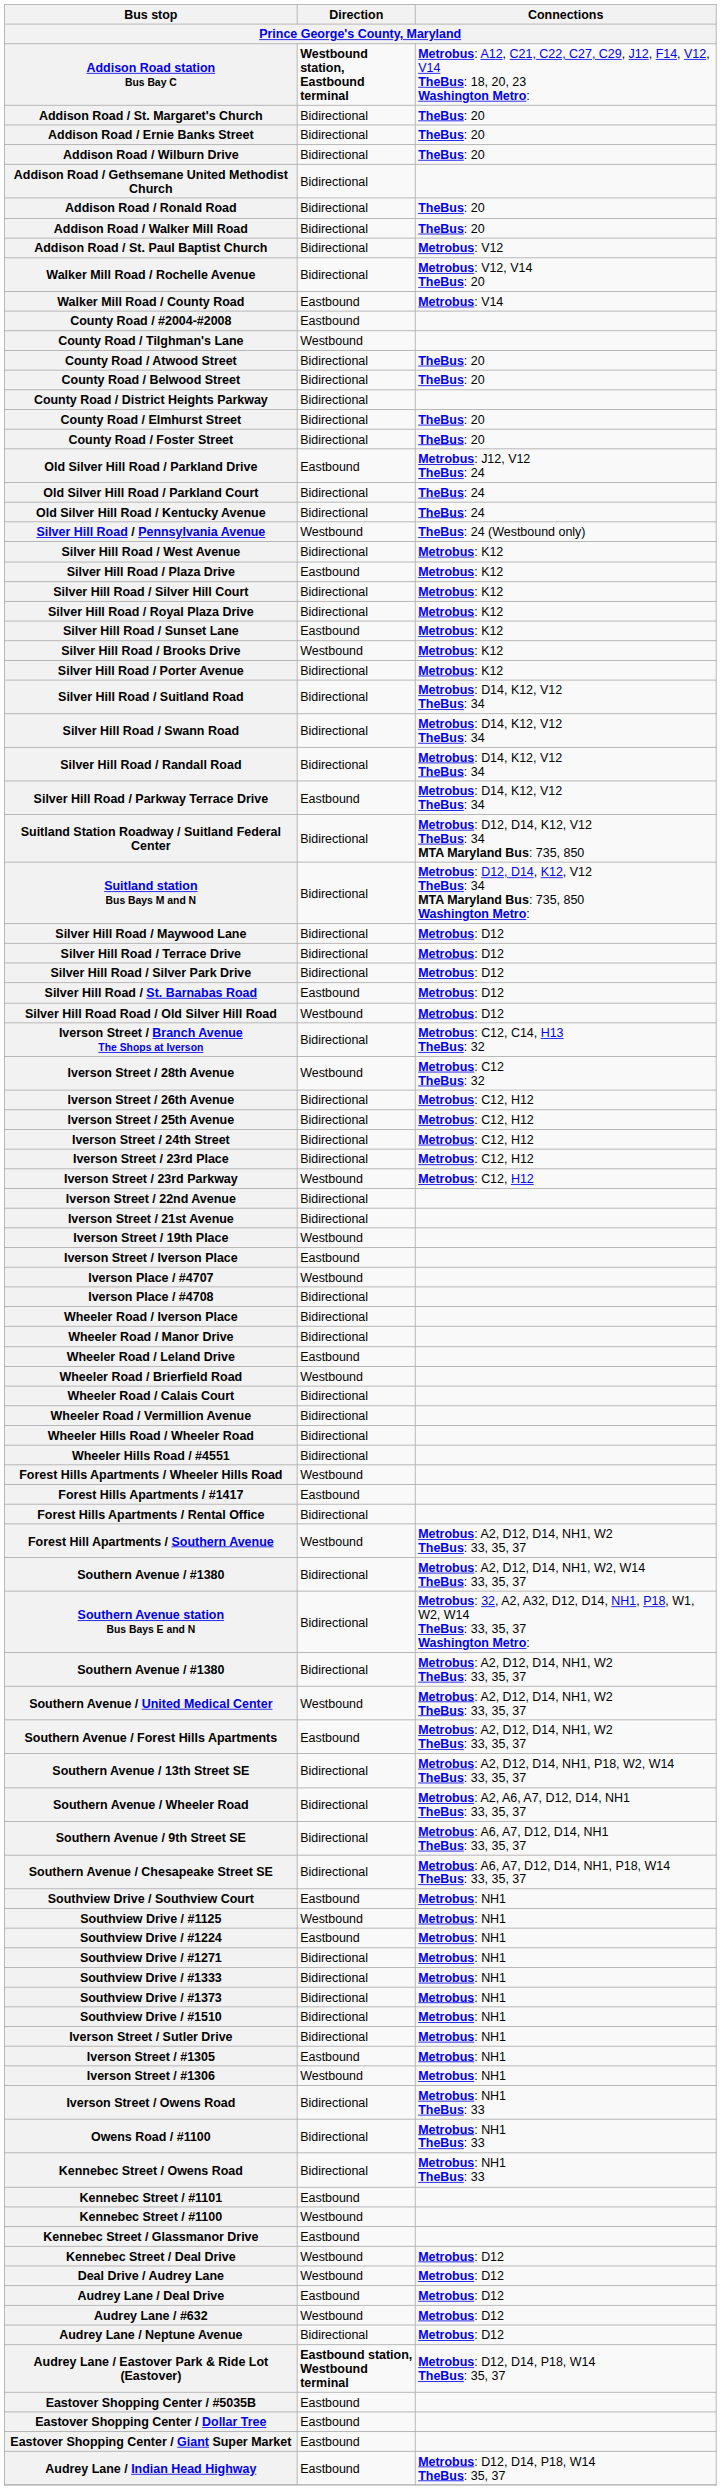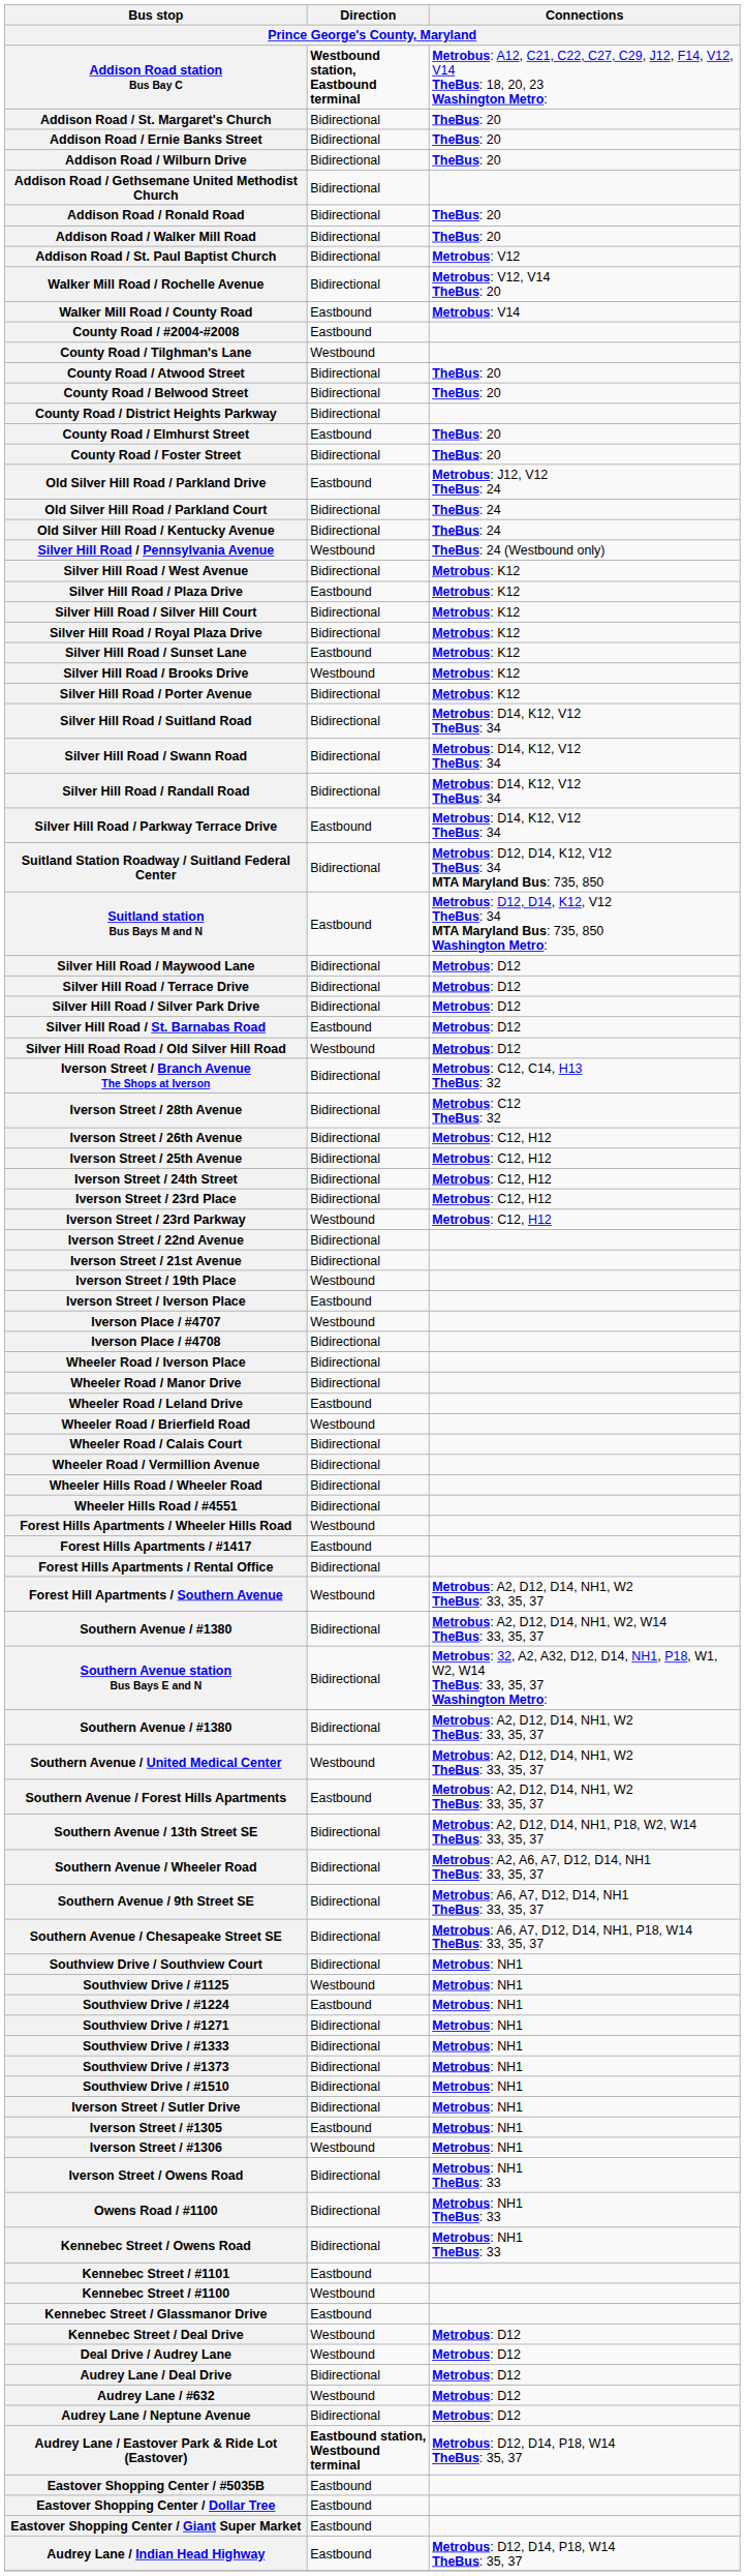 <table class="wikitable collapsible collapsed" style="font-size: 95%;">
 <tr>
 <th>Bus stop</th>
 <th>Direction</th>
 <th>Connections</th>
 </tr>
 <tr>
 <th colspan="5"><a href='#'>Prince George's County, Maryland</a></th>
 </tr>
 <tr>
 <th><a href='#'>Addison Road station</a><br><small>Bus Bay C</small></th>
 <td><strong>Westbound station,<br>Eastbound terminal</strong></td>
 <td> <strong><a href='#'>Metrobus</a></strong>: <a href='#'>A12</a>, <a href='#'>C21, C22, C27, C29</a>, <a href='#'>J12</a>, <a href='#'>F14</a>, <a href='#'>V12</a>, <a href='#'>V14</a><br>  <strong><a href='#'>TheBus</a></strong>: 18, 20, 23<br> <strong><a href='#'>Washington Metro</a></strong>:  </td>
 </tr>
 <tr>
 <th>Addison Road / St. Margaret's Church</th>
 <td>Bidirectional</td>
 <td> <strong><a href='#'>TheBus</a></strong>: 20</td>
 </tr>
 <tr>
 <th>Addison Road / Ernie Banks Street</th>
 <td>Bidirectional</td>
 <td> <strong><a href='#'>TheBus</a></strong>: 20</td>
 </tr>
 <tr>
 <th>Addison Road / Wilburn Drive</th>
 <td>Bidirectional</td>
 <td> <strong><a href='#'>TheBus</a></strong>: 20</td>
 </tr>
 <tr>
 <th>Addison Road / Gethsemane United Methodist Church</th>
 <td>Bidirectional</td>
 <td></td>
 </tr>
 <tr>
 <th>Addison Road / Ronald Road</th>
 <td>Bidirectional</td>
 <td> <strong><a href='#'>TheBus</a></strong>: 20</td>
 </tr>
 <tr>
 <th>Addison Road / Walker Mill Road</th>
 <td>Bidirectional</td>
 <td> <strong><a href='#'>TheBus</a></strong>: 20</td>
 </tr>
 <tr>
 <th>Addison Road / St. Paul Baptist Church</th>
 <td>Bidirectional</td>
 <td> <strong><a href='#'>Metrobus</a></strong>: V12</td>
 </tr>
 <tr>
 <th>Walker Mill Road / Rochelle Avenue</th>
 <td>Bidirectional</td>
 <td> <strong><a href='#'>Metrobus</a></strong>: V12, V14<br> <strong><a href='#'>TheBus</a></strong>: 20</td>
 </tr>
 <tr>
 <th>Walker Mill Road / County Road</th>
 <td>Eastbound</td>
 <td> <strong><a href='#'>Metrobus</a></strong>: V14</td>
 </tr>
 <tr>
 <th>County Road / #2004-#2008</th>
 <td>Eastbound</td>
 <td></td>
 </tr>
 <tr>
 <th>County Road / Tilghman's Lane</th>
 <td>Westbound</td>
 <td></td>
 </tr>
 <tr>
 <th>County Road / Atwood Street</th>
 <td>Bidirectional</td>
 <td> <strong><a href='#'>TheBus</a></strong>: 20</td>
 </tr>
 <tr>
 <th>County Road / Belwood Street</th>
 <td>Bidirectional</td>
 <td> <strong><a href='#'>TheBus</a></strong>: 20</td>
 </tr>
 <tr>
 <th>County Road / District Heights Parkway</th>
 <td>Bidirectional</td>
 <td></td>
 </tr>
 <tr>
 <th>County Road / Elmhurst Street</th>
-<td>Bidirectional</td>
+<td>Eastbound</td>
 <td> <strong><a href='#'>TheBus</a></strong>: 20</td>
 </tr>
 <tr>
 <th>County Road / Foster Street</th>
 <td>Bidirectional</td>
 <td> <strong><a href='#'>TheBus</a></strong>: 20</td>
 </tr>
 <tr>
 <th>Old Silver Hill Road / Parkland Drive</th>
 <td>Eastbound</td>
 <td> <strong><a href='#'>Metrobus</a></strong>: J12, V12<br> <strong><a href='#'>TheBus</a></strong>: 24</td>
 </tr>
 <tr>
 <th>Old Silver Hill Road / Parkland Court</th>
 <td>Bidirectional</td>
 <td> <strong><a href='#'>TheBus</a></strong>: 24</td>
 </tr>
 <tr>
 <th>Old Silver Hill Road / Kentucky Avenue</th>
 <td>Bidirectional</td>
 <td> <strong><a href='#'>TheBus</a></strong>: 24</td>
 </tr>
 <tr>
 <th><a href='#'>Silver Hill Road</a> / <a href='#'>Pennsylvania Avenue</a></th>
 <td>Westbound</td>
 <td> <strong><a href='#'>TheBus</a></strong>: 24 (Westbound only)</td>
 </tr>
 <tr>
 <th>Silver Hill Road / West Avenue</th>
 <td>Bidirectional</td>
 <td> <strong><a href='#'>Metrobus</a></strong>: K12</td>
 </tr>
 <tr>
 <th>Silver Hill Road / Plaza Drive</th>
 <td>Eastbound</td>
 <td> <strong><a href='#'>Metrobus</a></strong>: K12</td>
 </tr>
 <tr>
 <th>Silver Hill Road / Silver Hill Court</th>
 <td>Bidirectional</td>
 <td> <strong><a href='#'>Metrobus</a></strong>: K12</td>
 </tr>
 <tr>
 <th>Silver Hill Road / Royal Plaza Drive</th>
 <td>Bidirectional</td>
 <td> <strong><a href='#'>Metrobus</a></strong>: K12</td>
 </tr>
 <tr>
 <th>Silver Hill Road / Sunset Lane</th>
 <td>Eastbound</td>
 <td> <strong><a href='#'>Metrobus</a></strong>: K12</td>
 </tr>
 <tr>
 <th>Silver Hill Road / Brooks Drive</th>
 <td>Westbound</td>
 <td> <strong><a href='#'>Metrobus</a></strong>: K12</td>
 </tr>
 <tr>
 <th>Silver Hill Road / Porter Avenue</th>
 <td>Bidirectional</td>
 <td> <strong><a href='#'>Metrobus</a></strong>: K12</td>
 </tr>
 <tr>
 <th>Silver Hill Road / Suitland Road</th>
 <td>Bidirectional</td>
 <td> <strong><a href='#'>Metrobus</a></strong>: D14, K12, V12<br> <strong><a href='#'>TheBus</a></strong>: 34</td>
 </tr>
 <tr>
 <th>Silver Hill Road / Swann Road</th>
 <td>Bidirectional</td>
 <td> <strong><a href='#'>Metrobus</a></strong>: D14, K12, V12<br> <strong><a href='#'>TheBus</a></strong>: 34</td>
 </tr>
 <tr>
 <th>Silver Hill Road / Randall Road</th>
 <td>Bidirectional</td>
 <td> <strong><a href='#'>Metrobus</a></strong>: D14, K12, V12<br> <strong><a href='#'>TheBus</a></strong>: 34</td>
 </tr>
 <tr>
 <th>Silver Hill Road / Parkway Terrace Drive</th>
 <td>Eastbound</td>
 <td> <strong><a href='#'>Metrobus</a></strong>: D14, K12, V12<br> <strong><a href='#'>TheBus</a></strong>: 34</td>
 </tr>
 <tr>
 <th>Suitland Station Roadway / Suitland Federal Center</th>
 <td>Bidirectional</td>
 <td> <strong><a href='#'>Metrobus</a></strong>: D12, D14, K12, V12<br> <strong><a href='#'>TheBus</a></strong>: 34<br> <strong>MTA Maryland Bus</strong>: 735, 850</td>
 </tr>
 <tr>
 <th><a href='#'>Suitland station</a><br><small>Bus Bays M and N</small></th>
-<td>Bidirectional</td>
+<td>Eastbound</td>
 <td> <strong><a href='#'>Metrobus</a></strong>: <a href='#'>D12, D14</a>, <a href='#'>K12</a>, V12<br> <strong><a href='#'>TheBus</a></strong>: 34<br> <strong>MTA Maryland Bus</strong>: 735, 850<br> <strong><a href='#'>Washington Metro</a></strong>: </td>
 </tr>
 <tr>
 <th>Silver Hill Road / Maywood Lane</th>
 <td>Bidirectional</td>
 <td> <strong><a href='#'>Metrobus</a></strong>: D12</td>
 </tr>
 <tr>
 <th>Silver Hill Road / Terrace Drive</th>
 <td>Bidirectional</td>
 <td> <strong><a href='#'>Metrobus</a></strong>: D12</td>
 </tr>
 <tr>
 <th>Silver Hill Road / Silver Park Drive</th>
 <td>Bidirectional</td>
 <td> <strong><a href='#'>Metrobus</a></strong>: D12</td>
 </tr>
 <tr>
 <th>Silver Hill Road / <a href='#'>St. Barnabas Road</a></th>
 <td>Eastbound</td>
 <td> <strong><a href='#'>Metrobus</a></strong>: D12</td>
 </tr>
 <tr>
 <th>Silver Hill Road Road / Old Silver Hill Road</th>
 <td>Westbound</td>
 <td> <strong><a href='#'>Metrobus</a></strong>: D12</td>
 </tr>
 <tr>
 <th>Iverson Street / <a href='#'>Branch Avenue</a><br><small><a href='#'>The Shops at Iverson</a></small></th>
 <td>Bidirectional</td>
 <td> <strong><a href='#'>Metrobus</a></strong>: C12, C14, <a href='#'>H13</a><br> <strong><a href='#'>TheBus</a></strong>: 32</td>
 </tr>
 <tr>
 <th>Iverson Street / 28th Avenue</th>
-<td>Westbound</td>
+<td>Bidirectional</td>
 <td> <strong><a href='#'>Metrobus</a></strong>: C12<br> <strong><a href='#'>TheBus</a></strong>: 32</td>
 </tr>
 <tr>
 <th>Iverson Street / 26th Avenue</th>
 <td>Bidirectional</td>
 <td> <strong><a href='#'>Metrobus</a></strong>: C12, H12</td>
 </tr>
 <tr>
 <th>Iverson Street / 25th Avenue</th>
 <td>Bidirectional</td>
 <td> <strong><a href='#'>Metrobus</a></strong>: C12, H12</td>
 </tr>
 <tr>
 <th>Iverson Street / 24th Street</th>
 <td>Bidirectional</td>
 <td> <strong><a href='#'>Metrobus</a></strong>: C12, H12</td>
 </tr>
 <tr>
 <th>Iverson Street / 23rd Place</th>
 <td>Bidirectional</td>
 <td> <strong><a href='#'>Metrobus</a></strong>: C12, H12</td>
 </tr>
 <tr>
 <th>Iverson Street / 23rd Parkway</th>
 <td>Westbound</td>
 <td> <strong><a href='#'>Metrobus</a></strong>: C12, <a href='#'>H12</a></td>
 </tr>
 <tr>
 <th>Iverson Street / 22nd Avenue</th>
 <td>Bidirectional</td>
 <td></td>
 </tr>
 <tr>
 <th>Iverson Street / 21st Avenue</th>
 <td>Bidirectional</td>
 <td></td>
 </tr>
 <tr>
 <th>Iverson Street / 19th Place</th>
 <td>Westbound</td>
 <td></td>
 </tr>
 <tr>
 <th>Iverson Street / Iverson Place</th>
 <td>Eastbound</td>
 <td></td>
 </tr>
 <tr>
 <th>Iverson Place / #4707</th>
 <td>Westbound</td>
 <td></td>
 </tr>
 <tr>
 <th>Iverson Place / #4708</th>
 <td>Bidirectional</td>
 <td></td>
 </tr>
 <tr>
 <th>Wheeler Road / Iverson Place</th>
 <td>Bidirectional</td>
 <td></td>
 </tr>
 <tr>
 <th>Wheeler Road / Manor Drive</th>
 <td>Bidirectional</td>
 <td></td>
 </tr>
 <tr>
 <th>Wheeler Road / Leland Drive</th>
 <td>Eastbound</td>
 <td></td>
 </tr>
 <tr>
 <th>Wheeler Road / Brierfield Road</th>
 <td>Westbound</td>
 <td></td>
 </tr>
 <tr>
 <th>Wheeler Road / Calais Court</th>
 <td>Bidirectional</td>
 <td></td>
 </tr>
 <tr>
 <th>Wheeler Road / Vermillion Avenue</th>
 <td>Bidirectional</td>
 <td></td>
 </tr>
 <tr>
 <th>Wheeler Hills Road / Wheeler Road</th>
 <td>Bidirectional</td>
 <td></td>
 </tr>
 <tr>
 <th>Wheeler Hills Road / #4551</th>
 <td>Bidirectional</td>
 <td></td>
 </tr>
 <tr>
 <th>Forest Hills Apartments / Wheeler Hills Road</th>
 <td>Westbound</td>
 <td></td>
 </tr>
 <tr>
 <th>Forest Hills Apartments / #1417</th>
 <td>Eastbound</td>
 <td></td>
 </tr>
 <tr>
 <th>Forest Hills Apartments / Rental Office</th>
 <td>Bidirectional</td>
 <td></td>
 </tr>
 <tr>
 <th>Forest Hill Apartments / <a href='#'>Southern Avenue</a></th>
 <td>Westbound</td>
 <td> <strong><a href='#'>Metrobus</a></strong>: A2, D12, D14, NH1, W2<br> <strong><a href='#'>TheBus</a></strong>: 33, 35, 37</td>
 </tr>
 <tr>
 <th>Southern Avenue / #1380</th>
 <td>Bidirectional</td>
 <td> <strong><a href='#'>Metrobus</a></strong>: A2, D12, D14, NH1, W2, W14<br> <strong><a href='#'>TheBus</a></strong>: 33, 35, 37</td>
 </tr>
 <tr>
 <th><a href='#'>Southern Avenue station</a><br><small>Bus Bays E and N</small></th>
 <td>Bidirectional</td>
 <td> <strong><a href='#'>Metrobus</a></strong>: <a href='#'>32</a>, A2, A32, D12, D14, <a href='#'>NH1</a>, <a href='#'>P18</a>, W1, W2, W14<br> <strong><a href='#'>TheBus</a></strong>: 33, 35, 37<br> <strong><a href='#'>Washington Metro</a></strong>: </td>
 </tr>
 <tr>
 <th>Southern Avenue / #1380</th>
 <td>Bidirectional</td>
 <td> <strong><a href='#'>Metrobus</a></strong>: A2, D12, D14, NH1, W2<br> <strong><a href='#'>TheBus</a></strong>: 33, 35, 37</td>
 </tr>
 <tr>
 <th>Southern Avenue / <a href='#'>United Medical Center</a></th>
 <td>Westbound</td>
 <td> <strong><a href='#'>Metrobus</a></strong>: A2, D12, D14, NH1, W2<br> <strong><a href='#'>TheBus</a></strong>: 33, 35, 37</td>
 </tr>
 <tr>
 <th>Southern Avenue / Forest Hills Apartments</th>
 <td>Eastbound</td>
 <td> <strong><a href='#'>Metrobus</a></strong>: A2, D12, D14, NH1, W2<br> <strong><a href='#'>TheBus</a></strong>: 33, 35, 37</td>
 </tr>
 <tr>
 <th>Southern Avenue / 13th Street SE</th>
 <td>Bidirectional</td>
 <td> <strong><a href='#'>Metrobus</a></strong>: A2, D12, D14, NH1, P18, W2, W14<br> <strong><a href='#'>TheBus</a></strong>: 33, 35, 37</td>
 </tr>
 <tr>
 <th>Southern Avenue / Wheeler Road</th>
 <td>Bidirectional</td>
 <td> <strong><a href='#'>Metrobus</a></strong>: A2, A6, A7, D12, D14, NH1<br> <strong><a href='#'>TheBus</a></strong>: 33, 35, 37</td>
 </tr>
 <tr>
 <th>Southern Avenue / 9th Street SE</th>
 <td>Bidirectional</td>
 <td> <strong><a href='#'>Metrobus</a></strong>: A6, A7, D12, D14, NH1<br> <strong><a href='#'>TheBus</a></strong>: 33, 35, 37</td>
 </tr>
 <tr>
 <th>Southern Avenue / Chesapeake Street SE</th>
 <td>Bidirectional</td>
 <td> <strong><a href='#'>Metrobus</a></strong>: A6, A7, D12, D14, NH1, P18, W14<br> <strong><a href='#'>TheBus</a></strong>: 33, 35, 37</td>
 </tr>
 <tr>
 <th>Southview Drive / Southview Court</th>
-<td>Eastbound</td>
+<td>Bidirectional</td>
 <td> <strong><a href='#'>Metrobus</a></strong>: NH1</td>
 </tr>
 <tr>
 <th>Southview Drive / #1125</th>
 <td>Westbound</td>
 <td> <strong><a href='#'>Metrobus</a></strong>: NH1</td>
 </tr>
 <tr>
 <th>Southview Drive / #1224</th>
 <td>Eastbound</td>
 <td> <strong><a href='#'>Metrobus</a></strong>: NH1</td>
 </tr>
 <tr>
 <th>Southview Drive / #1271</th>
 <td>Bidirectional</td>
 <td> <strong><a href='#'>Metrobus</a></strong>: NH1</td>
 </tr>
 <tr>
 <th>Southview Drive / #1333</th>
 <td>Bidirectional</td>
 <td> <strong><a href='#'>Metrobus</a></strong>: NH1</td>
 </tr>
 <tr>
 <th>Southview Drive / #1373</th>
 <td>Bidirectional</td>
 <td> <strong><a href='#'>Metrobus</a></strong>: NH1</td>
 </tr>
 <tr>
 <th>Southview Drive / #1510</th>
 <td>Bidirectional</td>
 <td> <strong><a href='#'>Metrobus</a></strong>: NH1</td>
 </tr>
 <tr>
 <th>Iverson Street / Sutler Drive</th>
 <td>Bidirectional</td>
 <td> <strong><a href='#'>Metrobus</a></strong>: NH1</td>
 </tr>
 <tr>
 <th>Iverson Street / #1305</th>
 <td>Eastbound</td>
 <td> <strong><a href='#'>Metrobus</a></strong>: NH1</td>
 </tr>
 <tr>
 <th>Iverson Street / #1306</th>
 <td>Westbound</td>
 <td> <strong><a href='#'>Metrobus</a></strong>: NH1</td>
 </tr>
 <tr>
 <th>Iverson Street / Owens Road</th>
 <td>Bidirectional</td>
 <td> <strong><a href='#'>Metrobus</a></strong>: NH1<br> <strong><a href='#'>TheBus</a></strong>: 33</td>
 </tr>
 <tr>
 <th>Owens Road / #1100</th>
 <td>Bidirectional</td>
 <td> <strong><a href='#'>Metrobus</a></strong>: NH1<br> <strong><a href='#'>TheBus</a></strong>: 33</td>
 </tr>
 <tr>
 <th>Kennebec Street / Owens Road</th>
 <td>Bidirectional</td>
 <td> <strong><a href='#'>Metrobus</a></strong>: NH1<br> <strong><a href='#'>TheBus</a></strong>: 33</td>
 </tr>
 <tr>
 <th>Kennebec Street / #1101</th>
 <td>Eastbound</td>
 <td></td>
 </tr>
 <tr>
 <th>Kennebec Street / #1100</th>
 <td>Westbound</td>
 <td></td>
 </tr>
 <tr>
 <th>Kennebec Street / Glassmanor Drive</th>
 <td>Eastbound</td>
 <td></td>
 </tr>
 <tr>
 <th>Kennebec Street / Deal Drive</th>
 <td>Westbound</td>
 <td> <strong><a href='#'>Metrobus</a></strong>: D12</td>
 </tr>
 <tr>
 <th>Deal Drive / Audrey Lane</th>
 <td>Westbound</td>
 <td> <strong><a href='#'>Metrobus</a></strong>: D12</td>
 </tr>
 <tr>
 <th>Audrey Lane / Deal Drive</th>
-<td>Eastbound</td>
+<td>Bidirectional</td>
 <td> <strong><a href='#'>Metrobus</a></strong>: D12</td>
 </tr>
 <tr>
 <th>Audrey Lane / #632</th>
 <td>Westbound</td>
 <td> <strong><a href='#'>Metrobus</a></strong>: D12</td>
 </tr>
 <tr>
 <th>Audrey Lane / Neptune Avenue</th>
 <td>Bidirectional</td>
 <td> <strong><a href='#'>Metrobus</a></strong>: D12</td>
 </tr>
 <tr>
 <th>Audrey Lane / Eastover Park & Ride Lot<br>(Eastover)</th>
 <td><strong>Eastbound station,<br>Westbound terminal</strong></td>
 <td> <strong><a href='#'>Metrobus</a></strong>: D12, D14, P18, W14<br> <strong><a href='#'>TheBus</a></strong>: 35, 37</td>
 </tr>
 <tr>
 <th>Eastover Shopping Center / #5035B</th>
 <td>Eastbound</td>
 <td></td>
 </tr>
 <tr>
 <th>Eastover Shopping Center / <a href='#'>Dollar Tree</a></th>
 <td>Eastbound</td>
 <td></td>
 </tr>
 <tr>
 <th>Eastover Shopping Center / <a href='#'>Giant</a> Super Market</th>
 <td>Eastbound</td>
 <td></td>
 </tr>
 <tr>
 <th>Audrey Lane / <a href='#'>Indian Head Highway</a></th>
 <td>Eastbound</td>
 <td> <strong><a href='#'>Metrobus</a></strong>: D12, D14, P18, W14<br> <strong><a href='#'>TheBus</a></strong>: 35, 37</td>
 </tr>
 <tr>
 </tr>
 </table>
